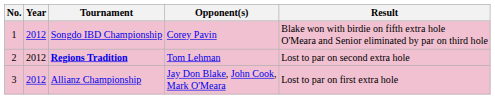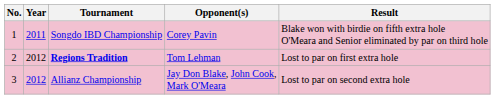 <table class="wikitable" style="font-size:95%;">
 <tr>
 <th>No.</th>
 <th>Year</th>
 <th>Tournament</th>
 <th>Opponent(s)</th>
 <th>Result</th>
 </tr>
 <tr style="background:#F2C1D1;">
 <td align=center>1</td>
-<td><a href='#'>2012</a></td>
+<td><a href='#'>2011</a></td>
 <td><a href='#'>Songdo IBD Championship</a></td>
 <td> <a href='#'>Corey Pavin</a></td>
 <td>Blake won with birdie on fifth extra hole<br>O'Meara and Senior eliminated by par on third hole</td>
 </tr>
 <tr style="background:#F2C1D1;">
 <td align=center>2</td>
 <td>2012</td>
 <td><strong><a href='#'>Regions Tradition</a></strong></td>
 <td> <a href='#'>Tom Lehman</a></td>
-<td>Lost to par on second extra hole</td>
+<td>Lost to par on first extra hole</td>
 </tr>
 <tr style="background:#F2C1D1;">
 <td align=center>3</td>
 <td><a href='#'>2012</a></td>
 <td><a href='#'>Allianz Championship</a></td>
 <td> <a href='#'>Jay Don Blake</a>,  <a href='#'>John Cook</a>,<br> <a href='#'>Mark O'Meara</a></td>
-<td>Lost to par on first extra hole</td>
+<td>Lost to par on second extra hole</td>
 </tr>
 </table>
